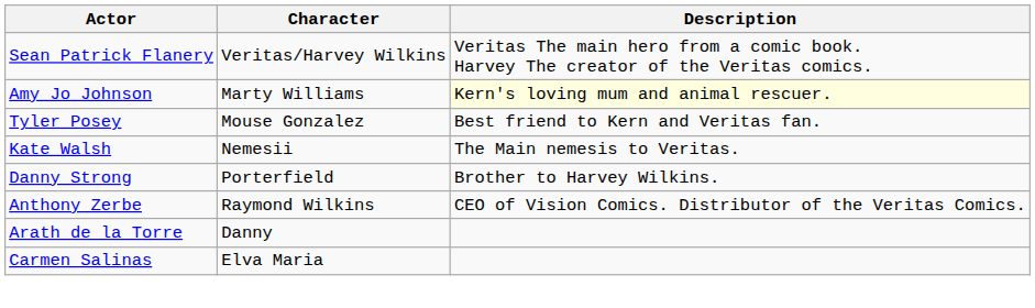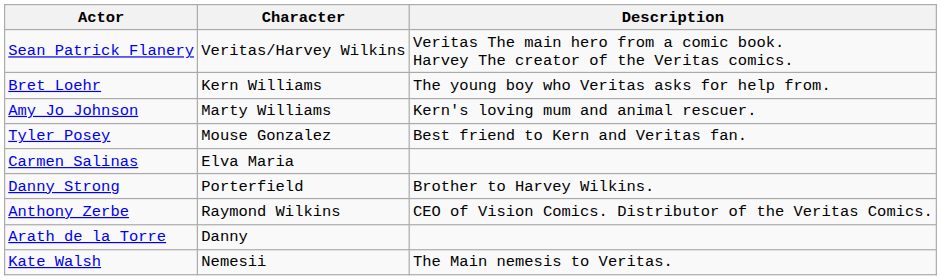 <table class="wikitable">
 <tr>
 <th>Actor</th>
 <th>Character</th>
 <th>Description</th>
 </tr>
 <tr>
 <td><a href='#'>Sean Patrick Flanery</a></td>
 <td>Veritas/Harvey Wilkins</td>
 <td>Veritas The main hero from a comic book.<br>Harvey The creator of the Veritas comics.</td>
 </tr>
 <tr>
+<td><a href='#'>Bret Loehr</a></td>
+<td>Kern Williams</td>
+<td>The young boy who Veritas asks for help from.</td>
+</tr>
+<tr>
 <td><a href='#'>Amy Jo Johnson</a></td>
 <td>Marty Williams</td>
-<td style="background: lightyellow;">Kern's loving mum and animal rescuer.</td>
+<td>Kern's loving mum and animal rescuer.</td>
 </tr>
 <tr>
 <td><a href='#'>Tyler Posey</a></td>
 <td>Mouse Gonzalez</td>
 <td>Best friend to Kern and Veritas fan.</td>
 </tr>
 <tr>
-<td><a href='#'>Kate Walsh</a></td>
-<td>Nemesii</td>
-<td>The Main nemesis to Veritas.</td>
+<td><a href='#'>Carmen Salinas</a></td>
+<td>Elva Maria</td>
+<td></td>
 </tr>
 <tr>
 <td><a href='#'>Danny Strong</a></td>
 <td>Porterfield</td>
 <td>Brother to Harvey Wilkins.</td>
 </tr>
 <tr>
 <td><a href='#'>Anthony Zerbe</a></td>
 <td>Raymond Wilkins</td>
 <td>CEO of Vision Comics. Distributor of the Veritas Comics.</td>
 </tr>
 <tr>
 <td><a href='#'>Arath de la Torre</a></td>
 <td>Danny</td>
 <td></td>
 </tr>
 <tr>
-<td><a href='#'>Carmen Salinas</a></td>
-<td>Elva Maria</td>
-<td></td>
+<td><a href='#'>Kate Walsh</a></td>
+<td>Nemesii</td>
+<td>The Main nemesis to Veritas.</td>
 </tr>
 </table>
